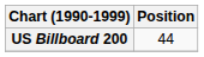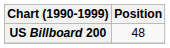 <table class="wikitable plainrowheaders" style="text-align:center">
 <tr>
 <th scope="col">Chart (1990-1999)</th>
 <th scope="col">Position</th>
 </tr>
 <tr>
 <th scope="row">US <em>Billboard</em> 200</th>
-<td>44</td>
+<td>48</td>
 </tr>
 <tr>
 </tr>
 </table>
